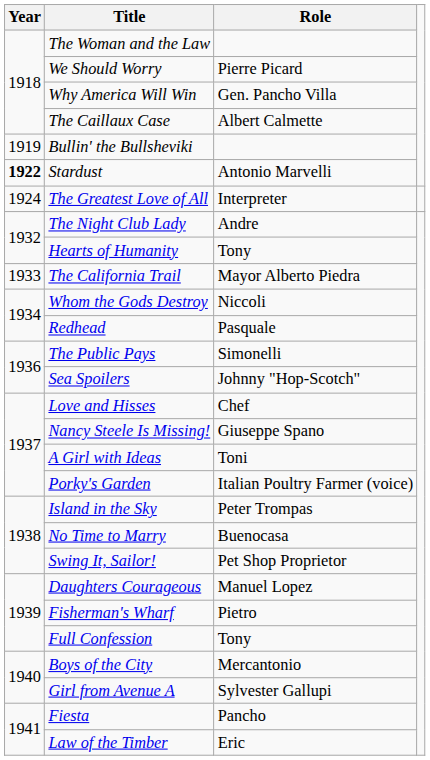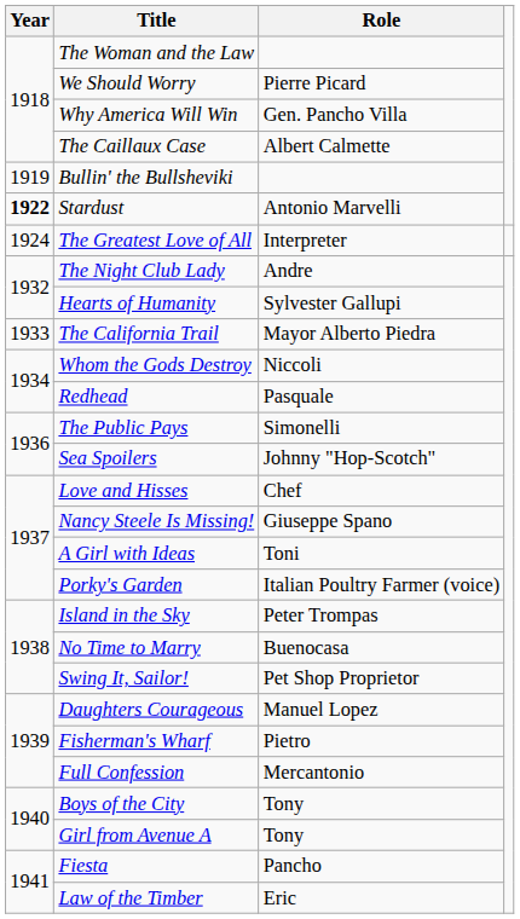 <table class="wikitable sortable plainrowheaders">
 <tr>
 <th scope="col">Year</th>
 <th scope="col">Title</th>
 <th scope="col">Role</th>
 </tr>
 <tr>
 <td rowspan=4>1918</td>
 <td><em>The Woman and the Law</em></td>
 <td></td>
 </tr>
 <tr>
 <td><em>We Should Worry</em></td>
 <td>Pierre Picard</td>
 </tr>
 <tr>
 <td><em>Why America Will Win</em></td>
 <td>Gen. Pancho Villa</td>
 </tr>
 <tr>
 <td><em>The Caillaux Case</em></td>
 <td>Albert Calmette</td>
 </tr>
 <tr>
 <td>1919</td>
 <td><em>Bullin' the Bullsheviki</em></td>
 <td></td>
 </tr>
 <tr>
 <td><strong>1922</strong></td>
 <td><em>Stardust</em></td>
 <td>Antonio Marvelli</td>
 </tr>
 <tr>
 <td>1924</td>
 <td><em><a href='#'>The Greatest Love of All</a></em></td>
 <td>Interpreter</td>
 <td></td>
 </tr>
 <tr>
 <td rowspan=2>1932</td>
 <td><em><a href='#'>The Night Club Lady</a></em></td>
 <td>Andre</td>
 </tr>
 <tr>
 <td><em><a href='#'>Hearts of Humanity</a></em></td>
-<td>Tony</td>
+<td>Sylvester Gallupi</td>
 </tr>
 <tr>
 <td>1933</td>
 <td><em><a href='#'>The California Trail</a></em></td>
 <td>Mayor Alberto Piedra</td>
 </tr>
 <tr>
 <td rowspan=2>1934</td>
 <td><em><a href='#'>Whom the Gods Destroy</a></em></td>
 <td>Niccoli</td>
 </tr>
 <tr>
 <td><em><a href='#'>Redhead</a></em></td>
 <td>Pasquale</td>
 </tr>
 <tr>
 <td rowspan=2>1936</td>
 <td><em><a href='#'>The Public Pays</a></em></td>
 <td>Simonelli</td>
 </tr>
 <tr>
 <td><em><a href='#'>Sea Spoilers</a></em></td>
 <td>Johnny "Hop-Scotch"</td>
 </tr>
 <tr>
 <td rowspan=4>1937</td>
 <td><em><a href='#'>Love and Hisses</a></em></td>
 <td>Chef</td>
 </tr>
 <tr>
 <td><em><a href='#'>Nancy Steele Is Missing!</a></em></td>
 <td>Giuseppe Spano</td>
 </tr>
 <tr>
 <td><em><a href='#'>A Girl with Ideas</a></em></td>
 <td>Toni</td>
 </tr>
 <tr>
 <td><em><a href='#'>Porky's Garden</a></em></td>
 <td>Italian Poultry Farmer (voice)</td>
 </tr>
 <tr>
 <td rowspan=3>1938</td>
 <td><em><a href='#'>Island in the Sky</a></em></td>
 <td>Peter Trompas</td>
 </tr>
 <tr>
 <td><em><a href='#'>No Time to Marry</a></em></td>
 <td>Buenocasa</td>
 </tr>
 <tr>
 <td><em><a href='#'>Swing It, Sailor!</a></em></td>
 <td>Pet Shop Proprietor</td>
 </tr>
 <tr>
 <td rowspan=3>1939</td>
 <td><em><a href='#'>Daughters Courageous</a></em></td>
 <td>Manuel Lopez</td>
 </tr>
 <tr>
 <td><em><a href='#'>Fisherman's Wharf</a></em></td>
 <td>Pietro</td>
 </tr>
 <tr>
 <td><em><a href='#'>Full Confession</a></em></td>
-<td>Tony</td>
+<td>Mercantonio</td>
 </tr>
 <tr>
 <td rowspan=2>1940</td>
 <td><em><a href='#'>Boys of the City</a></em></td>
-<td>Mercantonio</td>
+<td>Tony</td>
 </tr>
 <tr>
 <td><em><a href='#'>Girl from Avenue A</a></em></td>
-<td>Sylvester Gallupi</td>
+<td>Tony</td>
 </tr>
 <tr>
 <td rowspan=2>1941</td>
 <td><em><a href='#'>Fiesta</a></em></td>
 <td>Pancho</td>
 </tr>
 <tr>
 <td><em><a href='#'>Law of the Timber</a></em></td>
 <td>Eric</td>
 </tr>
 </table>
